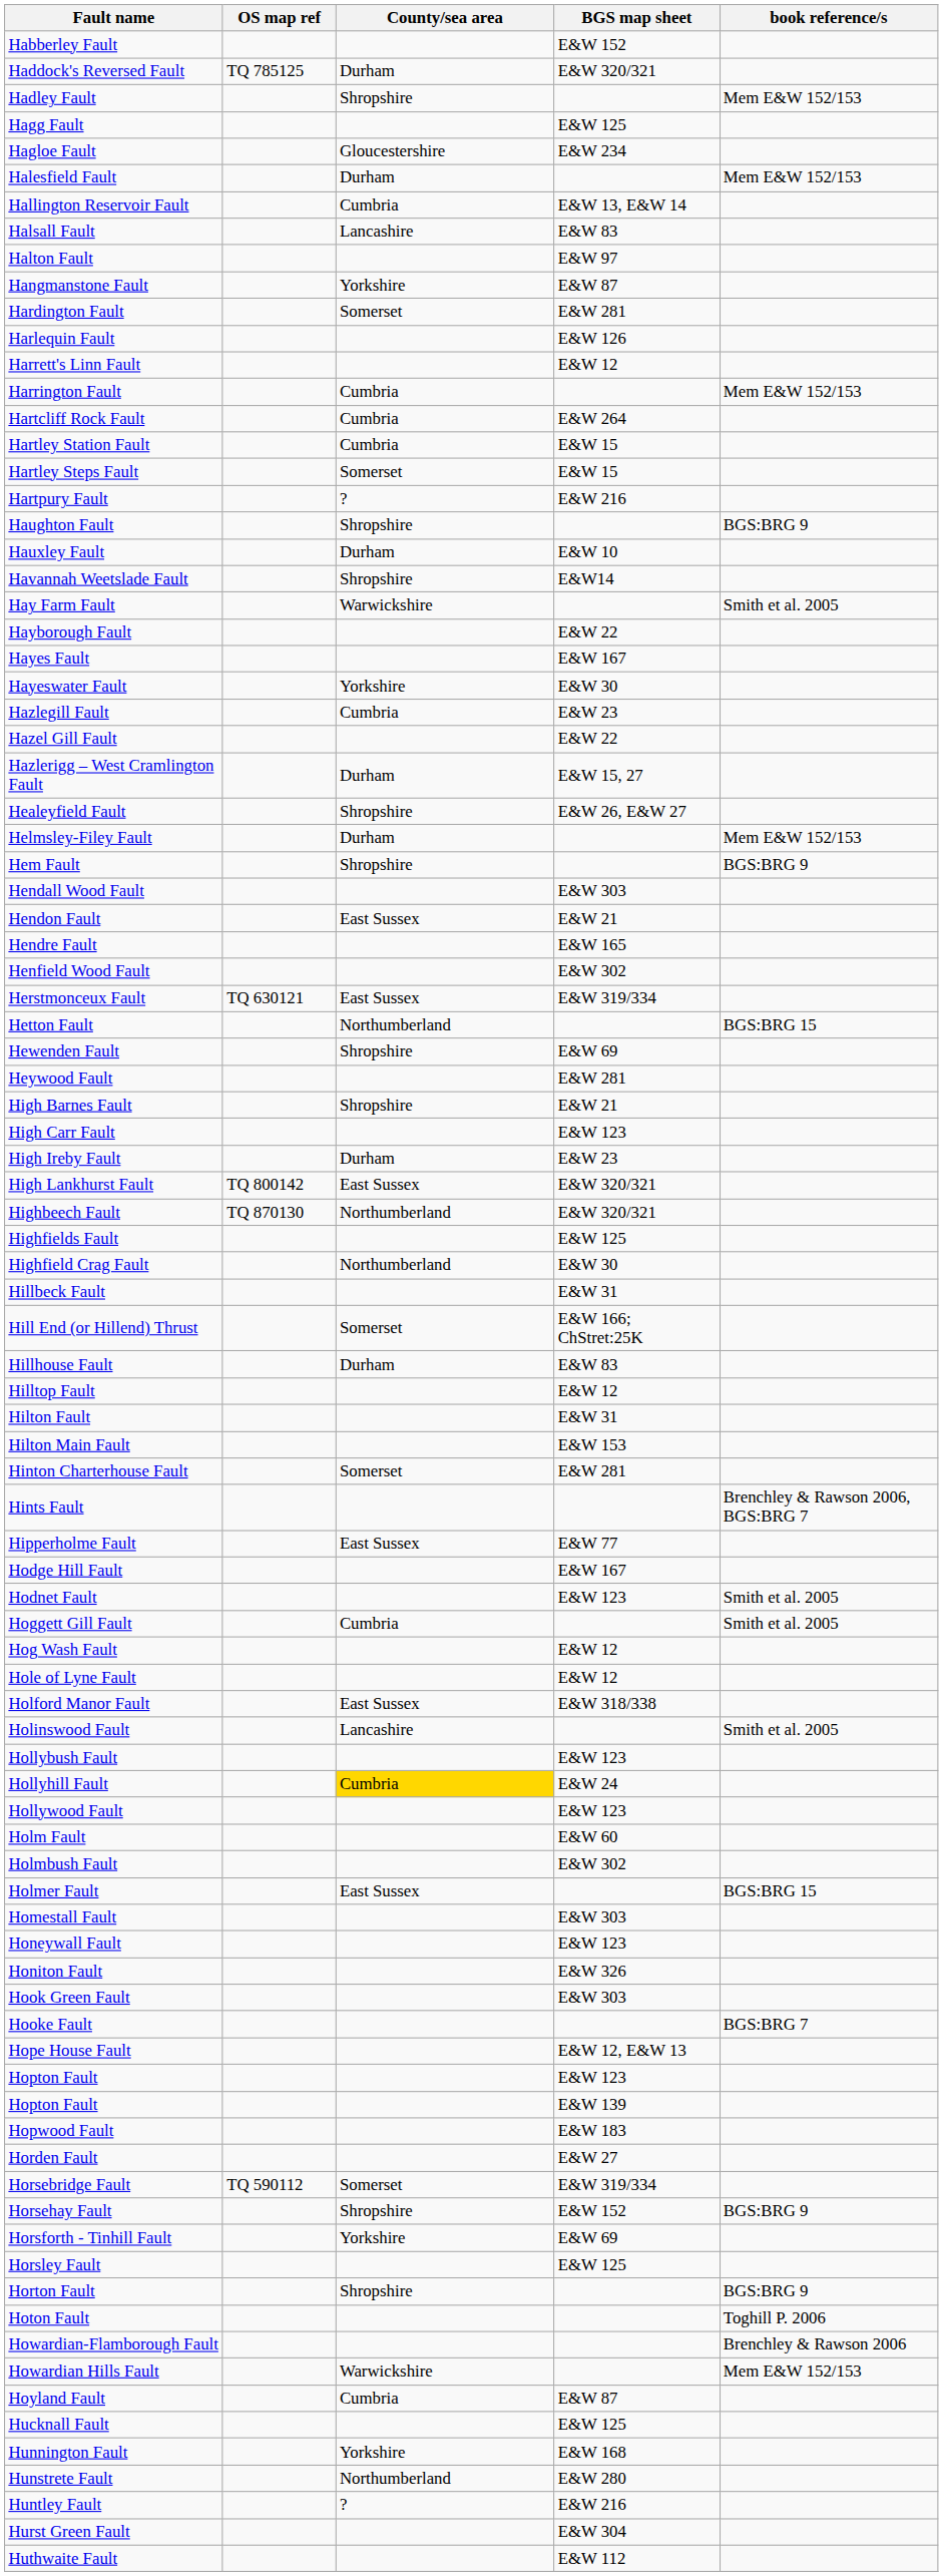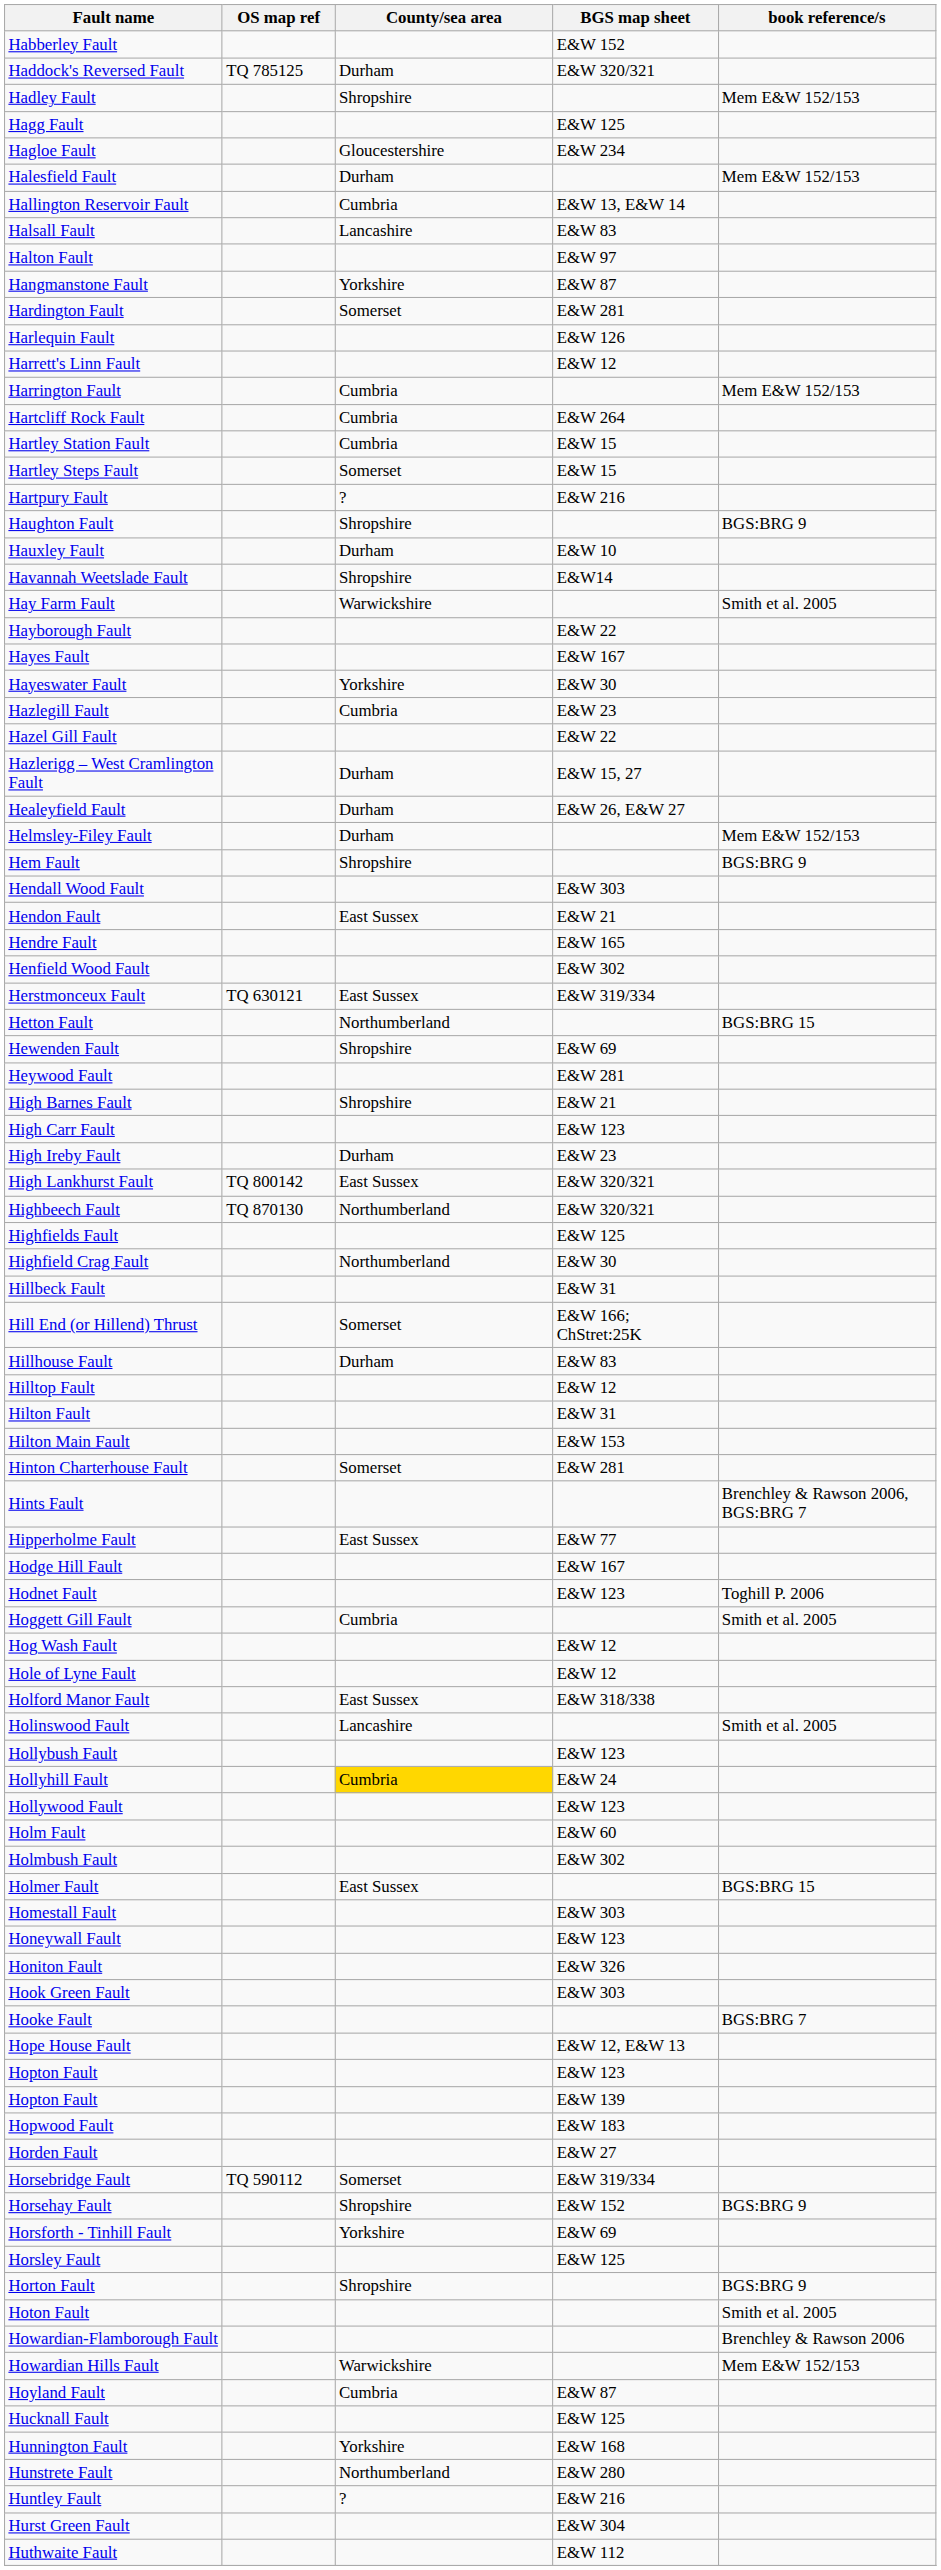 <table class="wikitable">
 <tr>
 <th width="200pt">Fault name</th>
 <th width="100pt">OS map ref</th>
 <th width="200pt">County/sea area</th>
 <th width="150pt">BGS map sheet</th>
 <th width="200pt">book reference/s</th>
 </tr>
 <tr>
 <td><a href='#'>Habberley Fault</a></td>
 <td></td>
 <td></td>
 <td>E&W 152</td>
 <td></td>
 </tr>
 <tr>
 <td><a href='#'>Haddock's Reversed Fault</a></td>
 <td>TQ 785125</td>
 <td>Durham</td>
 <td>E&W 320/321</td>
 <td></td>
 </tr>
 <tr>
 <td><a href='#'>Hadley Fault</a></td>
 <td></td>
 <td>Shropshire</td>
 <td></td>
 <td>Mem E&W 152/153</td>
 </tr>
 <tr>
 <td><a href='#'>Hagg Fault</a></td>
 <td></td>
 <td></td>
 <td>E&W 125</td>
 <td></td>
 </tr>
 <tr>
 <td><a href='#'>Hagloe Fault</a></td>
 <td></td>
 <td>Gloucestershire</td>
 <td>E&W 234</td>
 <td></td>
 </tr>
 <tr>
 <td><a href='#'>Halesfield Fault</a></td>
 <td></td>
 <td>Durham</td>
 <td></td>
 <td>Mem E&W 152/153</td>
 </tr>
 <tr>
 <td><a href='#'>Hallington Reservoir Fault</a></td>
 <td></td>
 <td>Cumbria</td>
 <td>E&W 13, E&W 14</td>
 <td></td>
 </tr>
 <tr>
 <td><a href='#'>Halsall Fault</a></td>
 <td></td>
 <td>Lancashire</td>
 <td>E&W 83</td>
 <td></td>
 </tr>
 <tr>
 <td><a href='#'>Halton Fault</a></td>
 <td></td>
 <td></td>
 <td>E&W 97</td>
 <td></td>
 </tr>
 <tr>
 <td><a href='#'>Hangmanstone Fault</a></td>
 <td></td>
 <td>Yorkshire</td>
 <td>E&W 87</td>
 <td></td>
 </tr>
 <tr>
 <td><a href='#'>Hardington Fault</a></td>
 <td></td>
 <td>Somerset</td>
 <td>E&W 281</td>
 <td></td>
 </tr>
 <tr>
 <td><a href='#'>Harlequin Fault</a></td>
 <td></td>
 <td></td>
 <td>E&W 126</td>
 <td></td>
 </tr>
 <tr>
 <td><a href='#'>Harrett's Linn Fault</a></td>
 <td></td>
 <td></td>
 <td>E&W 12</td>
 <td></td>
 </tr>
 <tr>
 <td><a href='#'>Harrington Fault</a></td>
 <td></td>
 <td>Cumbria</td>
 <td></td>
 <td>Mem E&W 152/153</td>
 </tr>
 <tr>
 <td><a href='#'>Hartcliff Rock Fault</a></td>
 <td></td>
 <td>Cumbria</td>
 <td>E&W 264</td>
 <td></td>
 </tr>
 <tr>
 <td><a href='#'>Hartley Station Fault</a></td>
 <td></td>
 <td>Cumbria</td>
 <td>E&W 15</td>
 <td></td>
 </tr>
 <tr>
 <td><a href='#'>Hartley Steps Fault</a></td>
 <td></td>
 <td>Somerset</td>
 <td>E&W 15</td>
 <td></td>
 </tr>
 <tr>
 <td><a href='#'>Hartpury Fault</a></td>
 <td></td>
 <td>?</td>
 <td>E&W 216</td>
 <td></td>
 </tr>
 <tr>
 <td><a href='#'>Haughton Fault</a></td>
 <td></td>
 <td>Shropshire</td>
 <td></td>
 <td>BGS:BRG 9</td>
 </tr>
 <tr>
 <td><a href='#'>Hauxley Fault</a></td>
 <td></td>
 <td>Durham</td>
 <td>E&W 10</td>
 <td></td>
 </tr>
 <tr>
 <td><a href='#'>Havannah Weetslade Fault</a></td>
 <td></td>
 <td>Shropshire</td>
 <td>E&W14</td>
 <td></td>
 </tr>
 <tr>
 <td><a href='#'>Hay Farm Fault</a></td>
 <td></td>
 <td>Warwickshire</td>
 <td></td>
 <td>Smith et al. 2005</td>
 </tr>
 <tr>
 <td><a href='#'>Hayborough Fault</a></td>
 <td></td>
 <td></td>
 <td>E&W 22</td>
 <td></td>
 </tr>
 <tr>
 <td><a href='#'>Hayes Fault</a></td>
 <td></td>
 <td></td>
 <td>E&W 167</td>
 <td></td>
 </tr>
 <tr>
 <td><a href='#'>Hayeswater Fault</a></td>
 <td></td>
 <td>Yorkshire</td>
 <td>E&W 30</td>
 <td></td>
 </tr>
 <tr>
 <td><a href='#'>Hazlegill Fault</a></td>
 <td></td>
 <td>Cumbria</td>
 <td>E&W 23</td>
 <td></td>
 </tr>
 <tr>
 <td><a href='#'>Hazel Gill Fault</a></td>
 <td></td>
 <td></td>
 <td>E&W 22</td>
 <td></td>
 </tr>
 <tr>
 <td><a href='#'>Hazlerigg – West Cramlington Fault</a></td>
 <td></td>
 <td>Durham</td>
 <td>E&W 15, 27</td>
 <td></td>
 </tr>
 <tr>
 <td><a href='#'>Healeyfield Fault</a></td>
 <td></td>
-<td>Shropshire</td>
+<td>Durham</td>
 <td>E&W 26, E&W 27</td>
 <td></td>
 </tr>
 <tr>
 <td><a href='#'>Helmsley-Filey Fault</a></td>
 <td></td>
 <td>Durham</td>
 <td></td>
 <td>Mem E&W 152/153</td>
 </tr>
 <tr>
 <td><a href='#'>Hem Fault</a></td>
 <td></td>
 <td>Shropshire</td>
 <td></td>
 <td>BGS:BRG 9</td>
 </tr>
 <tr>
 <td><a href='#'>Hendall Wood Fault</a></td>
 <td></td>
 <td></td>
 <td>E&W 303</td>
 <td></td>
 </tr>
 <tr>
 <td><a href='#'>Hendon Fault</a></td>
 <td></td>
 <td>East Sussex</td>
 <td>E&W 21</td>
 <td></td>
 </tr>
 <tr>
 <td><a href='#'>Hendre Fault</a></td>
 <td></td>
 <td></td>
 <td>E&W 165</td>
 <td></td>
 </tr>
 <tr>
 <td><a href='#'>Henfield Wood Fault</a></td>
 <td></td>
 <td></td>
 <td>E&W 302</td>
 <td></td>
 </tr>
 <tr>
 <td><a href='#'>Herstmonceux Fault</a></td>
 <td>TQ 630121</td>
 <td>East Sussex</td>
 <td>E&W 319/334</td>
 <td></td>
 </tr>
 <tr>
 <td><a href='#'>Hetton Fault</a></td>
 <td></td>
 <td>Northumberland</td>
 <td></td>
 <td>BGS:BRG 15</td>
 </tr>
 <tr>
 <td><a href='#'>Hewenden Fault</a></td>
 <td></td>
 <td>Shropshire</td>
 <td>E&W 69</td>
 <td></td>
 </tr>
 <tr>
 <td><a href='#'>Heywood Fault</a></td>
 <td></td>
 <td></td>
 <td>E&W 281</td>
 <td></td>
 </tr>
 <tr>
 <td><a href='#'>High Barnes Fault</a></td>
 <td></td>
 <td>Shropshire</td>
 <td>E&W 21</td>
 <td></td>
 </tr>
 <tr>
 <td><a href='#'>High Carr Fault</a></td>
 <td></td>
 <td></td>
 <td>E&W 123</td>
 <td></td>
 </tr>
 <tr>
 <td><a href='#'>High Ireby Fault</a></td>
 <td></td>
 <td>Durham</td>
 <td>E&W 23</td>
 <td></td>
 </tr>
 <tr>
 <td><a href='#'>High Lankhurst Fault</a></td>
 <td>TQ 800142</td>
 <td>East Sussex</td>
 <td>E&W 320/321</td>
 <td></td>
 </tr>
 <tr>
 <td><a href='#'>Highbeech Fault</a></td>
 <td>TQ 870130</td>
 <td>Northumberland</td>
 <td>E&W 320/321</td>
 <td></td>
 </tr>
 <tr>
 <td><a href='#'>Highfields Fault</a></td>
 <td></td>
 <td></td>
 <td>E&W 125</td>
 <td></td>
 </tr>
 <tr>
 <td><a href='#'>Highfield Crag Fault</a></td>
 <td></td>
 <td>Northumberland</td>
 <td>E&W 30</td>
 <td></td>
 </tr>
 <tr>
 <td><a href='#'>Hillbeck Fault</a></td>
 <td></td>
 <td></td>
 <td>E&W 31</td>
 <td></td>
 </tr>
 <tr>
 <td><a href='#'>Hill End (or Hillend) Thrust</a></td>
 <td></td>
 <td>Somerset</td>
 <td>E&W 166; ChStret:25K</td>
 <td></td>
 </tr>
 <tr>
 <td><a href='#'>Hillhouse Fault</a></td>
 <td></td>
 <td>Durham</td>
 <td>E&W 83</td>
 <td></td>
 </tr>
 <tr>
 <td><a href='#'>Hilltop Fault</a></td>
 <td></td>
 <td></td>
 <td>E&W 12</td>
 <td></td>
 </tr>
 <tr>
 <td><a href='#'>Hilton Fault</a></td>
 <td></td>
 <td></td>
 <td>E&W 31</td>
 <td></td>
 </tr>
 <tr>
 <td><a href='#'>Hilton Main Fault</a></td>
 <td></td>
 <td></td>
 <td>E&W 153</td>
 <td></td>
 </tr>
 <tr>
 <td><a href='#'>Hinton Charterhouse Fault</a></td>
 <td></td>
 <td>Somerset</td>
 <td>E&W 281</td>
 <td></td>
 </tr>
 <tr>
 <td><a href='#'>Hints Fault</a></td>
 <td></td>
 <td></td>
 <td></td>
 <td>Brenchley & Rawson 2006, BGS:BRG 7</td>
 </tr>
 <tr>
 <td><a href='#'>Hipperholme Fault</a></td>
 <td></td>
 <td>East Sussex</td>
 <td>E&W 77</td>
 <td></td>
 </tr>
 <tr>
 <td><a href='#'>Hodge Hill Fault</a></td>
 <td></td>
 <td></td>
 <td>E&W 167</td>
 <td></td>
 </tr>
 <tr>
 <td><a href='#'>Hodnet Fault</a></td>
 <td></td>
 <td></td>
 <td>E&W 123</td>
-<td>Smith et al. 2005</td>
+<td>Toghill P. 2006</td>
 </tr>
 <tr>
 <td><a href='#'>Hoggett Gill Fault</a></td>
 <td></td>
 <td>Cumbria</td>
 <td></td>
 <td>Smith et al. 2005</td>
 </tr>
 <tr>
 <td><a href='#'>Hog Wash Fault</a></td>
 <td></td>
 <td></td>
 <td>E&W 12</td>
 <td></td>
 </tr>
 <tr>
 <td><a href='#'>Hole of Lyne Fault</a></td>
 <td></td>
 <td></td>
 <td>E&W 12</td>
 <td></td>
 </tr>
 <tr>
 <td><a href='#'>Holford Manor Fault</a></td>
 <td></td>
 <td>East Sussex</td>
 <td>E&W 318/338</td>
 <td></td>
 </tr>
 <tr>
 <td><a href='#'>Holinswood Fault</a></td>
 <td></td>
 <td>Lancashire</td>
 <td></td>
 <td>Smith et al. 2005</td>
 </tr>
 <tr>
 <td><a href='#'>Hollybush Fault</a></td>
 <td></td>
 <td></td>
 <td>E&W 123</td>
 <td></td>
 </tr>
 <tr>
 <td><a href='#'>Hollyhill Fault</a></td>
 <td></td>
 <td style="background: gold;">Cumbria</td>
 <td>E&W 24</td>
 <td></td>
 </tr>
 <tr>
 <td><a href='#'>Hollywood Fault</a></td>
 <td></td>
 <td></td>
 <td>E&W 123</td>
 <td></td>
 </tr>
 <tr>
 <td><a href='#'>Holm Fault</a></td>
 <td></td>
 <td></td>
 <td>E&W 60</td>
 <td></td>
 </tr>
 <tr>
 <td><a href='#'>Holmbush Fault</a></td>
 <td></td>
 <td></td>
 <td>E&W 302</td>
 <td></td>
 </tr>
 <tr>
 <td><a href='#'>Holmer Fault</a></td>
 <td></td>
 <td>East Sussex</td>
 <td></td>
 <td>BGS:BRG 15</td>
 </tr>
 <tr>
 <td><a href='#'>Homestall Fault</a></td>
 <td></td>
 <td></td>
 <td>E&W 303</td>
 <td></td>
 </tr>
 <tr>
 <td><a href='#'>Honeywall Fault</a></td>
 <td></td>
 <td></td>
 <td>E&W 123</td>
 <td></td>
 </tr>
 <tr>
 <td><a href='#'>Honiton Fault</a></td>
 <td></td>
 <td></td>
 <td>E&W 326</td>
 <td></td>
 </tr>
 <tr>
 <td><a href='#'>Hook Green Fault</a></td>
 <td></td>
 <td></td>
 <td>E&W 303</td>
 <td></td>
 </tr>
 <tr>
 <td><a href='#'>Hooke Fault</a></td>
 <td></td>
 <td></td>
 <td></td>
 <td>BGS:BRG 7</td>
 </tr>
 <tr>
 <td><a href='#'>Hope House Fault</a></td>
 <td></td>
 <td></td>
 <td>E&W 12, E&W 13</td>
 <td></td>
 </tr>
 <tr>
 <td><a href='#'>Hopton Fault</a></td>
 <td></td>
 <td></td>
 <td>E&W 123</td>
 <td></td>
 </tr>
 <tr>
 <td><a href='#'>Hopton Fault</a></td>
 <td></td>
 <td></td>
 <td>E&W 139</td>
 <td></td>
 </tr>
 <tr>
 <td><a href='#'>Hopwood Fault</a></td>
 <td></td>
 <td></td>
 <td>E&W 183</td>
 <td></td>
 </tr>
 <tr>
 <td><a href='#'>Horden Fault</a></td>
 <td></td>
 <td></td>
 <td>E&W 27</td>
 <td></td>
 </tr>
 <tr>
 <td><a href='#'>Horsebridge Fault</a></td>
 <td>TQ 590112</td>
 <td>Somerset</td>
 <td>E&W 319/334</td>
 <td></td>
 </tr>
 <tr>
 <td><a href='#'>Horsehay Fault</a></td>
 <td></td>
 <td>Shropshire</td>
 <td>E&W 152</td>
 <td>BGS:BRG 9</td>
 </tr>
 <tr>
 <td><a href='#'>Horsforth - Tinhill Fault</a></td>
 <td></td>
 <td>Yorkshire</td>
 <td>E&W 69</td>
 <td></td>
 </tr>
 <tr>
 <td><a href='#'>Horsley Fault</a></td>
 <td></td>
 <td></td>
 <td>E&W 125</td>
 <td></td>
 </tr>
 <tr>
 <td><a href='#'>Horton Fault</a></td>
 <td></td>
 <td>Shropshire</td>
 <td></td>
 <td>BGS:BRG 9</td>
 </tr>
 <tr>
 <td><a href='#'>Hoton Fault</a></td>
 <td></td>
 <td></td>
 <td></td>
-<td>Toghill P. 2006</td>
+<td>Smith et al. 2005</td>
 </tr>
 <tr>
 <td><a href='#'>Howardian-Flamborough Fault</a></td>
 <td></td>
 <td></td>
 <td></td>
 <td>Brenchley & Rawson 2006</td>
 </tr>
 <tr>
 <td><a href='#'>Howardian Hills Fault</a></td>
 <td></td>
 <td>Warwickshire</td>
 <td></td>
 <td>Mem E&W 152/153</td>
 </tr>
 <tr>
 <td><a href='#'>Hoyland Fault</a></td>
 <td></td>
 <td>Cumbria</td>
 <td>E&W 87</td>
 <td></td>
 </tr>
 <tr>
 <td><a href='#'>Hucknall Fault</a></td>
 <td></td>
 <td></td>
 <td>E&W 125</td>
 <td></td>
 </tr>
 <tr>
 <td><a href='#'>Hunnington Fault</a></td>
 <td></td>
 <td>Yorkshire</td>
 <td>E&W 168</td>
 <td></td>
 </tr>
 <tr>
 <td><a href='#'>Hunstrete Fault</a></td>
 <td></td>
 <td>Northumberland</td>
 <td>E&W 280</td>
 <td></td>
 </tr>
 <tr>
 <td><a href='#'>Huntley Fault</a></td>
 <td></td>
 <td>?</td>
 <td>E&W 216</td>
 <td></td>
 </tr>
 <tr>
 <td><a href='#'>Hurst Green Fault</a></td>
 <td></td>
 <td></td>
 <td>E&W 304</td>
 <td></td>
 </tr>
 <tr>
 <td><a href='#'>Huthwaite Fault</a></td>
 <td></td>
 <td></td>
 <td>E&W 112</td>
 <td></td>
 </tr>
 <tr>
 </tr>
 </table>
